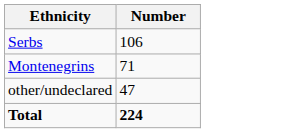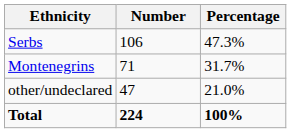 <table class="wikitable">
 <tr>
 <th width="100px">Ethnicity</th>
 <th width="80px">Number</th>
+<th width="80px">Percentage</th>
 </tr>
 <tr>
 <td><a href='#'>Serbs</a></td>
 <td>106</td>
+<td>47.3%</td>
 </tr>
 <tr>
 <td><a href='#'>Montenegrins</a></td>
 <td>71</td>
+<td>31.7%</td>
 </tr>
 <tr>
 <td>other/undeclared</td>
 <td>47</td>
+<td>21.0%</td>
 </tr>
 <tr>
 <td><strong>Total</strong></td>
 <td><strong>224</strong></td>
+<td><strong>100%</strong></td>
 </tr>
 </table>
